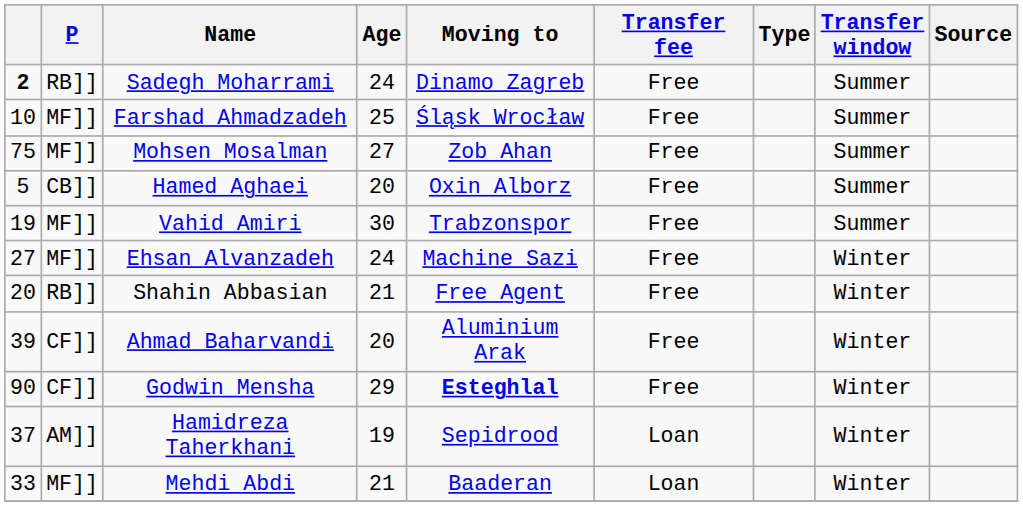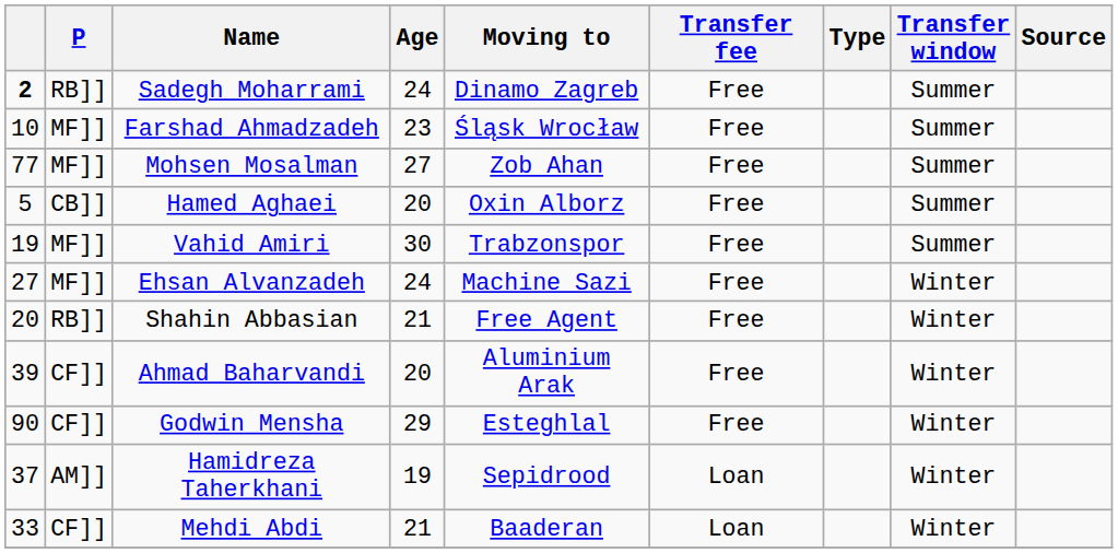 <table class="wikitable sortable " style="text-align:center">
 <tr>
 <th></th>
 <th><a href='#'>P</a></th>
 <th>Name</th>
 <th>Age</th>
 <th>Moving to</th>
 <th><a href='#'>Transfer fee</a></th>
 <th>Type</th>
 <th><a href='#'>Transfer<br>window</a></th>
 <th>Source</th>
 </tr>
 <tr>
 <td><strong>2</strong></td>
 <td [[>RB]]</td>
 <td><a href='#'>Sadegh Moharrami</a></td>
 <td>24</td>
 <td> <a href='#'>Dinamo Zagreb</a></td>
 <td>Free</td>
 <td></td>
 <td>Summer</td>
 <td></td>
 </tr>
 <tr>
 <td>10</td>
 <td [[>MF]]</td>
 <td><a href='#'>Farshad Ahmadzadeh</a></td>
-<td>25</td>
+<td>23</td>
 <td> <a href='#'>Śląsk Wrocław</a></td>
 <td>Free</td>
 <td></td>
 <td>Summer</td>
 <td></td>
 </tr>
 <tr>
-<td>75</td>
+<td>77</td>
 <td [[>MF]]</td>
 <td><a href='#'>Mohsen Mosalman</a></td>
 <td>27</td>
 <td><a href='#'>Zob Ahan</a></td>
 <td>Free</td>
 <td></td>
 <td>Summer</td>
 <td></td>
 </tr>
 <tr>
 <td>5</td>
 <td [[>CB]]</td>
 <td><a href='#'>Hamed Aghaei</a></td>
 <td>20</td>
 <td><a href='#'>Oxin Alborz</a></td>
 <td>Free</td>
 <td></td>
 <td>Summer</td>
 <td></td>
 </tr>
 <tr>
 <td>19</td>
 <td [[>MF]]</td>
 <td><a href='#'>Vahid Amiri</a></td>
 <td>30</td>
 <td> <a href='#'>Trabzonspor</a></td>
 <td>Free</td>
 <td></td>
 <td>Summer</td>
 <td></td>
 </tr>
 <tr>
 <td>27</td>
 <td [[>MF]]</td>
 <td><a href='#'>Ehsan Alvanzadeh</a></td>
 <td>24</td>
 <td><a href='#'>Machine Sazi</a></td>
 <td>Free</td>
 <td></td>
 <td>Winter</td>
 <td></td>
 </tr>
 <tr>
 <td>20</td>
 <td [[>RB]]</td>
 <td>Shahin Abbasian</td>
 <td>21</td>
 <td><a href='#'>Free Agent</a></td>
 <td>Free</td>
 <td></td>
 <td>Winter</td>
 <td></td>
 </tr>
 <tr>
 <td>39</td>
 <td [[>CF]]</td>
 <td><a href='#'>Ahmad Baharvandi</a></td>
 <td>20</td>
 <td><a href='#'>Aluminium Arak</a></td>
 <td>Free</td>
 <td></td>
 <td>Winter</td>
 <td></td>
 </tr>
 <tr>
 <td>90</td>
 <td [[>CF]]</td>
 <td> <a href='#'>Godwin Mensha</a></td>
 <td>29</td>
-<td><strong><a href='#'>Esteghlal</a></strong></td>
+<td><a href='#'>Esteghlal</a></td>
 <td>Free</td>
 <td></td>
 <td>Winter</td>
 <td></td>
 </tr>
 <tr>
 <td>37</td>
 <td [[>AM]]</td>
 <td><a href='#'>Hamidreza Taherkhani</a></td>
 <td>19</td>
 <td><a href='#'>Sepidrood</a></td>
 <td>Loan</td>
 <td></td>
 <td>Winter</td>
 <td></td>
 </tr>
 <tr>
 <td>33</td>
-<td [[>MF]]</td>
+<td [[>CF]]</td>
 <td><a href='#'>Mehdi Abdi</a></td>
 <td>21</td>
 <td><a href='#'>Baaderan</a></td>
 <td>Loan</td>
 <td></td>
 <td>Winter</td>
 <td></td>
 </tr>
 <tr>
 </tr>
 </table>
